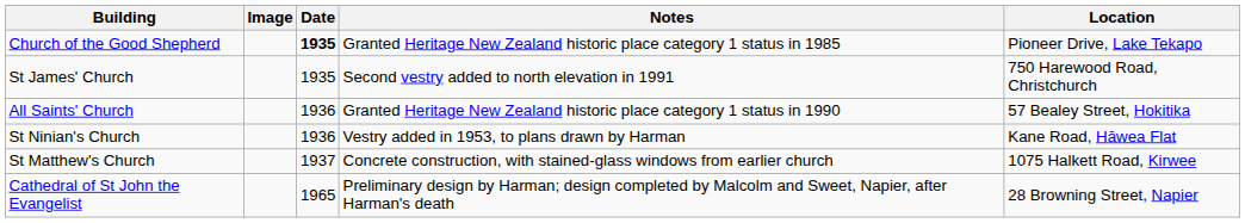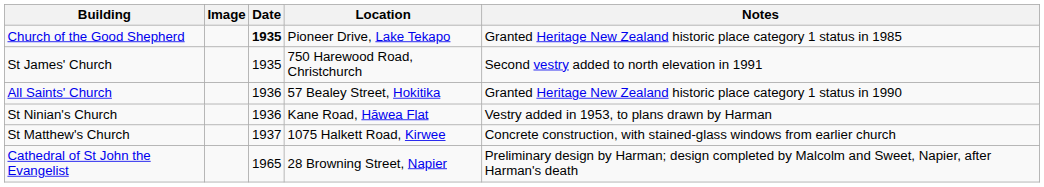 <table class="wikitable">
 <tr a>
 <th>Building</th>
 <th>Image</th>
 <th>Date</th>
+<th>Location</th>
 <th>Notes</th>
-<th>Location</th>
 </tr>
 <tr>
 <td><a href='#'>Church of the Good Shepherd</a></td>
 <td></td>
 <td align=center><strong>1935</strong></td>
+<td>Pioneer Drive, <a href='#'>Lake Tekapo</a></td>
 <td>Granted <a href='#'>Heritage New Zealand</a> historic place category 1 status in 1985</td>
-<td>Pioneer Drive, <a href='#'>Lake Tekapo</a></td>
 </tr>
 <tr>
 <td>St James' Church</td>
 <td></td>
 <td align=center>1935</td>
+<td>750 Harewood Road, Christchurch</td>
 <td>Second <a href='#'>vestry</a> added to north elevation in 1991</td>
-<td>750 Harewood Road, Christchurch</td>
 </tr>
 <tr>
 <td><a href='#'>All Saints' Church</a></td>
 <td></td>
 <td align=center>1936</td>
+<td>57 Bealey Street, <a href='#'>Hokitika</a></td>
 <td>Granted <a href='#'>Heritage New Zealand</a> historic place category 1 status in 1990</td>
-<td>57 Bealey Street, <a href='#'>Hokitika</a></td>
 </tr>
 <tr>
 <td>St Ninian's Church</td>
 <td></td>
 <td align=center>1936</td>
+<td>Kane Road, <a href='#'>Hāwea Flat</a></td>
 <td>Vestry added in 1953, to plans drawn by Harman</td>
-<td>Kane Road, <a href='#'>Hāwea Flat</a></td>
 </tr>
 <tr>
 <td>St Matthew's Church</td>
 <td></td>
 <td align=center>1937</td>
+<td>1075 Halkett Road, <a href='#'>Kirwee</a></td>
 <td>Concrete construction, with stained-glass windows from earlier church</td>
-<td>1075 Halkett Road, <a href='#'>Kirwee</a></td>
 </tr>
 <tr>
 <td><a href='#'>Cathedral of St John the Evangelist</a></td>
 <td></td>
 <td align=center>1965</td>
+<td>28 Browning Street, <a href='#'>Napier</a></td>
 <td>Preliminary design by Harman; design completed by Malcolm and Sweet, Napier, after Harman's death</td>
-<td>28 Browning Street, <a href='#'>Napier</a></td>
 </tr>
 </table>
